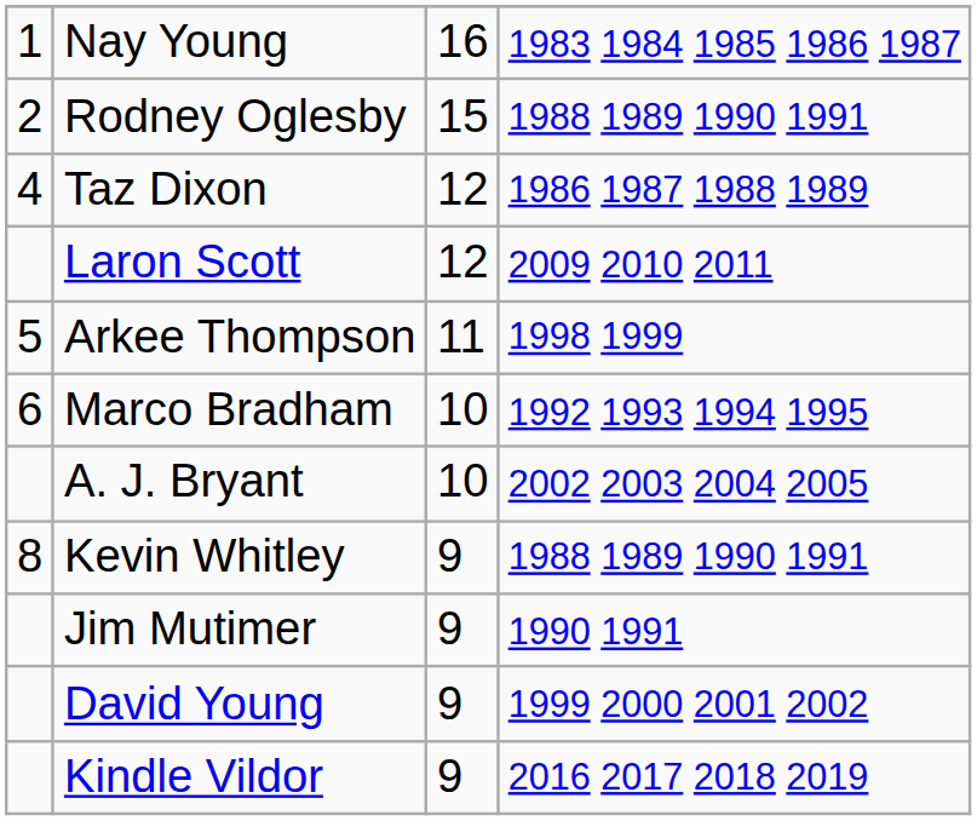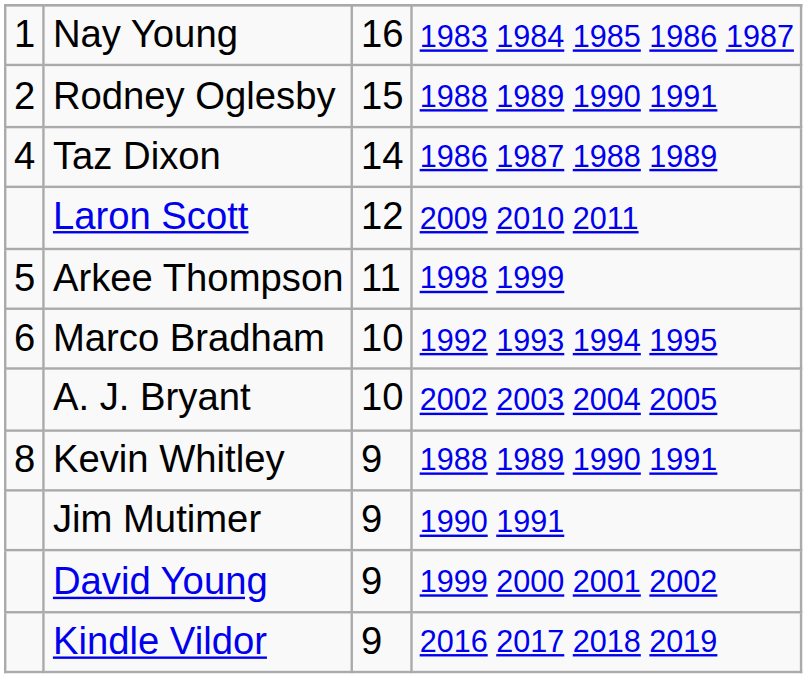 <table class="wikitable">
 <tr>
 </tr>
 <tr>
 <td>1</td>
 <td>Nay Young</td>
 <td>16</td>
 <td style="font-size:80%;"><a href='#'>1983</a> <a href='#'>1984</a> <a href='#'>1985</a> <a href='#'>1986</a> <a href='#'>1987</a></td>
 </tr>
 <tr>
 <td>2</td>
 <td>Rodney Oglesby</td>
 <td>15</td>
 <td style="font-size:80%;"><a href='#'>1988</a> <a href='#'>1989</a> <a href='#'>1990</a> <a href='#'>1991</a></td>
 </tr>
 <tr>
 <td>4</td>
 <td>Taz Dixon</td>
-<td>12</td>
+<td>14</td>
 <td style="font-size:80%;"><a href='#'>1986</a> <a href='#'>1987</a> <a href='#'>1988</a> <a href='#'>1989</a></td>
 </tr>
 <tr>
 <td></td>
 <td><a href='#'>Laron Scott</a></td>
 <td>12</td>
 <td style="font-size:80%;"><a href='#'>2009</a> <a href='#'>2010</a> <a href='#'>2011</a></td>
 </tr>
 <tr>
 <td>5</td>
 <td>Arkee Thompson</td>
 <td>11</td>
 <td style="font-size:80%;"><a href='#'>1998</a> <a href='#'>1999</a></td>
 </tr>
 <tr>
 <td>6</td>
 <td>Marco Bradham</td>
 <td>10</td>
 <td style="font-size:80%;"><a href='#'>1992</a> <a href='#'>1993</a> <a href='#'>1994</a> <a href='#'>1995</a></td>
 </tr>
 <tr>
 <td></td>
 <td>A. J. Bryant</td>
 <td>10</td>
 <td style="font-size:80%;"><a href='#'>2002</a> <a href='#'>2003</a> <a href='#'>2004</a> <a href='#'>2005</a></td>
 </tr>
 <tr>
 <td>8</td>
 <td>Kevin Whitley</td>
 <td>9</td>
 <td style="font-size:80%;"><a href='#'>1988</a> <a href='#'>1989</a> <a href='#'>1990</a> <a href='#'>1991</a></td>
 </tr>
 <tr>
 <td></td>
 <td>Jim Mutimer</td>
 <td>9</td>
 <td style="font-size:80%;"><a href='#'>1990</a> <a href='#'>1991</a></td>
 </tr>
 <tr>
 <td></td>
 <td><a href='#'>David Young</a></td>
 <td>9</td>
 <td style="font-size:80%;"><a href='#'>1999</a> <a href='#'>2000</a> <a href='#'>2001</a> <a href='#'>2002</a></td>
 </tr>
 <tr>
 <td></td>
 <td><a href='#'>Kindle Vildor</a></td>
 <td>9</td>
 <td style="font-size:80%;"><a href='#'>2016</a> <a href='#'>2017</a> <a href='#'>2018</a> <a href='#'>2019</a></td>
 </tr>
 </table>
